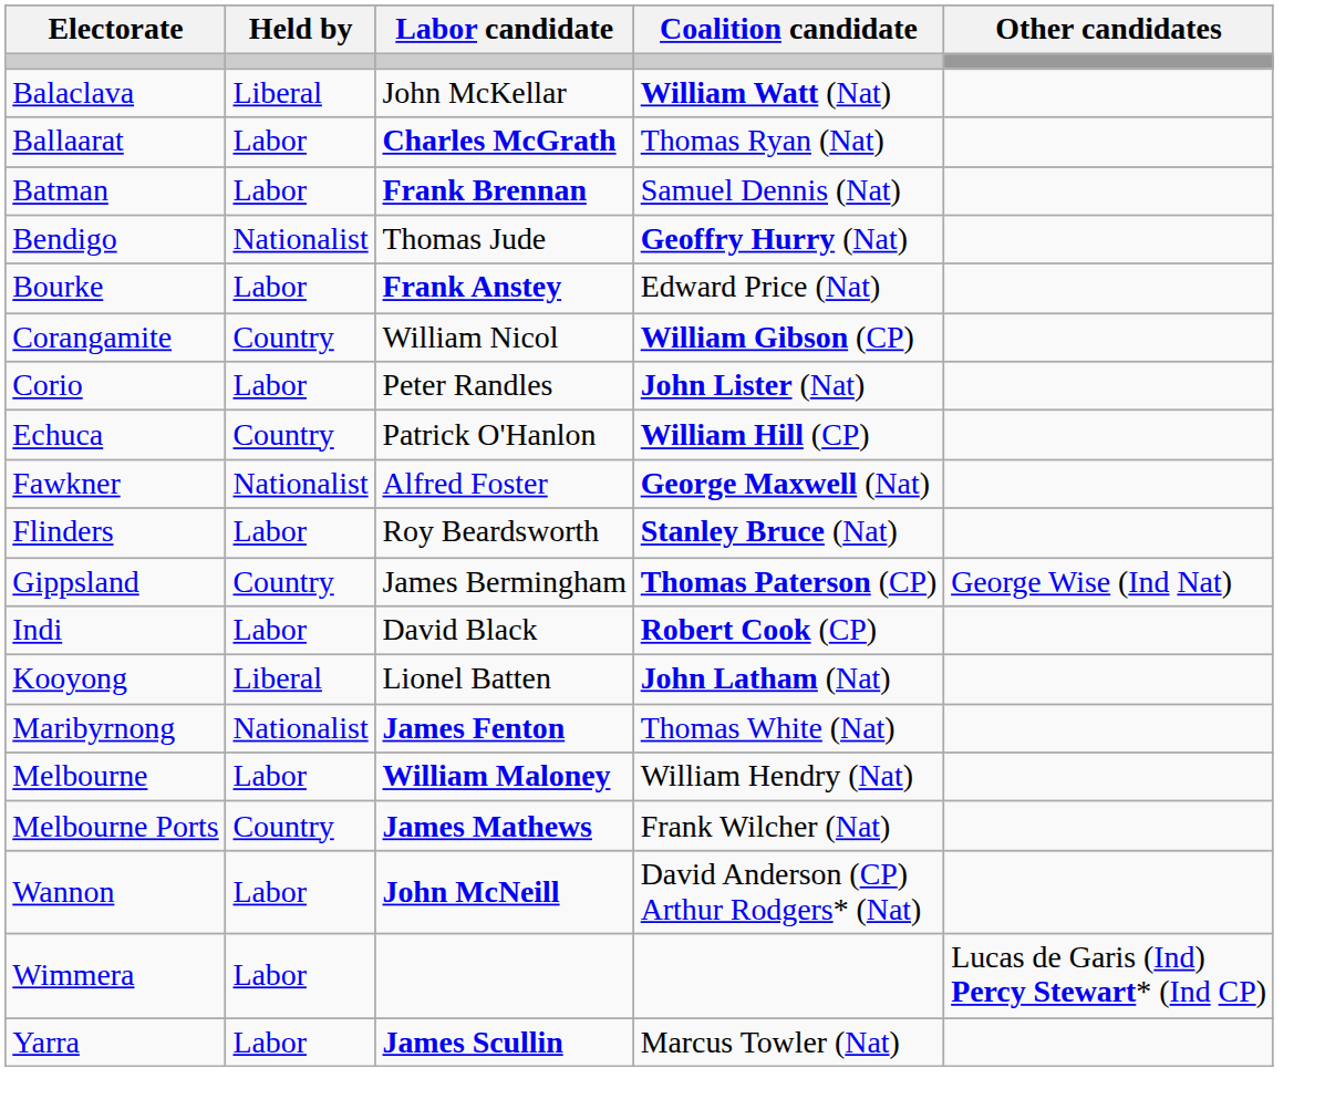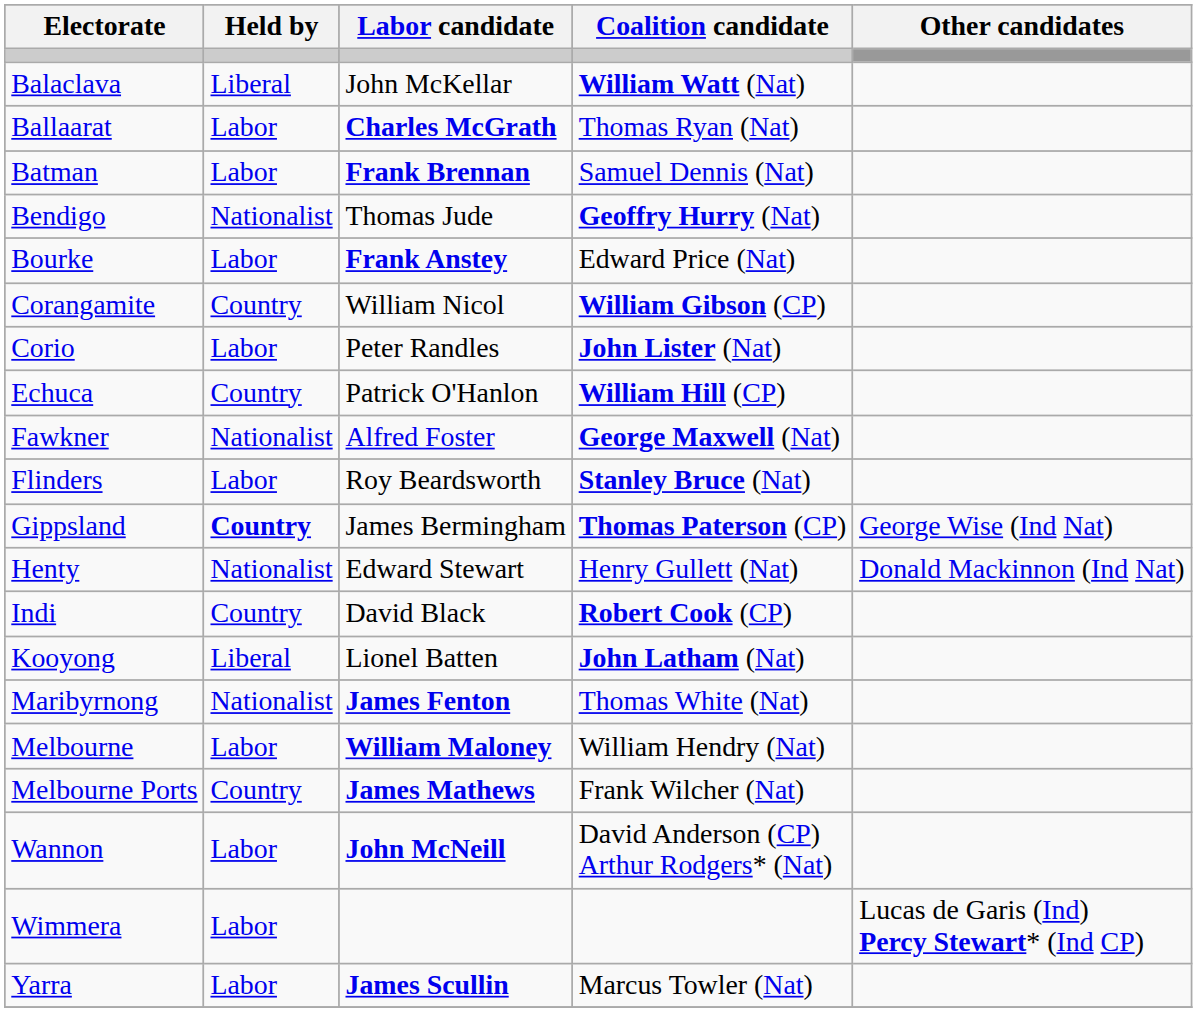 <table class="wikitable">
 <tr>
 <th>Electorate</th>
 <th>Held by</th>
 <th><a href='#'>Labor</a> candidate</th>
 <th><a href='#'>Coalition</a> candidate</th>
 <th>Other candidates</th>
 </tr>
 <tr bgcolor="#cccccc">
 <td></td>
 <td></td>
 <td></td>
 <td></td>
 <td bgcolor="#999999"></td>
 </tr>
 <tr>
 <td><a href='#'>Balaclava</a></td>
 <td><a href='#'>Liberal</a></td>
 <td>John McKellar</td>
 <td><strong><a href='#'>William Watt</a></strong> (<a href='#'>Nat</a>)</td>
 <td></td>
 </tr>
 <tr>
 <td><a href='#'>Ballaarat</a></td>
 <td><a href='#'>Labor</a></td>
 <td><strong><a href='#'>Charles McGrath</a></strong></td>
 <td><a href='#'>Thomas Ryan</a> (<a href='#'>Nat</a>)</td>
 <td></td>
 </tr>
 <tr>
 <td><a href='#'>Batman</a></td>
 <td><a href='#'>Labor</a></td>
 <td><strong><a href='#'>Frank Brennan</a></strong></td>
 <td><a href='#'>Samuel Dennis</a> (<a href='#'>Nat</a>)</td>
 <td></td>
 </tr>
 <tr>
 <td><a href='#'>Bendigo</a></td>
 <td><a href='#'>Nationalist</a></td>
 <td>Thomas Jude</td>
 <td><strong><a href='#'>Geoffry Hurry</a></strong> (<a href='#'>Nat</a>)</td>
 <td></td>
 </tr>
 <tr>
 <td><a href='#'>Bourke</a></td>
 <td><a href='#'>Labor</a></td>
 <td><strong><a href='#'>Frank Anstey</a></strong></td>
 <td>Edward Price (<a href='#'>Nat</a>)</td>
 <td></td>
 </tr>
 <tr>
 <td><a href='#'>Corangamite</a></td>
 <td><a href='#'>Country</a></td>
 <td>William Nicol</td>
 <td><strong><a href='#'>William Gibson</a></strong> (<a href='#'>CP</a>)</td>
 <td></td>
 </tr>
 <tr>
 <td><a href='#'>Corio</a></td>
 <td><a href='#'>Labor</a></td>
 <td>Peter Randles</td>
 <td><strong><a href='#'>John Lister</a></strong> (<a href='#'>Nat</a>)</td>
 <td></td>
 </tr>
 <tr>
 <td><a href='#'>Echuca</a></td>
 <td><a href='#'>Country</a></td>
 <td>Patrick O'Hanlon</td>
 <td><strong><a href='#'>William Hill</a></strong> (<a href='#'>CP</a>)</td>
 <td></td>
 </tr>
 <tr>
 <td><a href='#'>Fawkner</a></td>
 <td><a href='#'>Nationalist</a></td>
 <td><a href='#'>Alfred Foster</a></td>
 <td><strong><a href='#'>George Maxwell</a></strong> (<a href='#'>Nat</a>)</td>
 <td></td>
 </tr>
 <tr>
 <td><a href='#'>Flinders</a></td>
 <td><a href='#'>Labor</a></td>
 <td>Roy Beardsworth</td>
 <td><strong><a href='#'>Stanley Bruce</a></strong> (<a href='#'>Nat</a>)</td>
 <td></td>
 </tr>
 <tr>
 <td><a href='#'>Gippsland</a></td>
-<td><a href='#'>Country</a></td>
+<td><strong><a href='#'>Country</a></strong></td>
 <td>James Bermingham</td>
 <td><strong><a href='#'>Thomas Paterson</a></strong> (<a href='#'>CP</a>)</td>
 <td><a href='#'>George Wise</a> (<a href='#'>Ind</a> <a href='#'>Nat</a>)</td>
 </tr>
 <tr>
+<td><a href='#'>Henty</a></td>
+<td><a href='#'>Nationalist</a></td>
+<td>Edward Stewart</td>
+<td><a href='#'>Henry Gullett</a> (<a href='#'>Nat</a>)</td>
+<td><a href='#'>Donald Mackinnon</a> (<a href='#'>Ind</a> <a href='#'>Nat</a>)</td>
+</tr>
+<tr>
 <td><a href='#'>Indi</a></td>
-<td><a href='#'>Labor</a></td>
+<td><a href='#'>Country</a></td>
 <td>David Black</td>
 <td><strong><a href='#'>Robert Cook</a></strong> (<a href='#'>CP</a>)</td>
 <td></td>
 </tr>
 <tr>
 <td><a href='#'>Kooyong</a></td>
 <td><a href='#'>Liberal</a></td>
 <td>Lionel Batten</td>
 <td><strong><a href='#'>John Latham</a></strong> (<a href='#'>Nat</a>)</td>
 <td></td>
 </tr>
 <tr>
 <td><a href='#'>Maribyrnong</a></td>
 <td><a href='#'>Nationalist</a></td>
 <td><strong><a href='#'>James Fenton</a></strong></td>
 <td><a href='#'>Thomas White</a> (<a href='#'>Nat</a>)</td>
 <td></td>
 </tr>
 <tr>
 <td><a href='#'>Melbourne</a></td>
 <td><a href='#'>Labor</a></td>
 <td><strong><a href='#'>William Maloney</a></strong></td>
 <td>William Hendry (<a href='#'>Nat</a>)</td>
 <td></td>
 </tr>
 <tr>
 <td><a href='#'>Melbourne Ports</a></td>
 <td><a href='#'>Country</a></td>
 <td><strong><a href='#'>James Mathews</a></strong></td>
 <td>Frank Wilcher (<a href='#'>Nat</a>)</td>
 <td></td>
 </tr>
 <tr>
 <td><a href='#'>Wannon</a></td>
 <td><a href='#'>Labor</a></td>
 <td><strong><a href='#'>John McNeill</a></strong></td>
 <td>David Anderson (<a href='#'>CP</a>)<br><a href='#'>Arthur Rodgers</a>* (<a href='#'>Nat</a>)</td>
 <td></td>
 </tr>
 <tr>
 <td><a href='#'>Wimmera</a></td>
 <td><a href='#'>Labor</a></td>
 <td></td>
 <td></td>
 <td>Lucas de Garis (<a href='#'>Ind</a>)<br><strong><a href='#'>Percy Stewart</a></strong>* (<a href='#'>Ind</a> <a href='#'>CP</a>)</td>
 </tr>
 <tr>
 <td><a href='#'>Yarra</a></td>
 <td><a href='#'>Labor</a></td>
 <td><strong><a href='#'>James Scullin</a></strong></td>
 <td>Marcus Towler (<a href='#'>Nat</a>)</td>
 <td></td>
 </tr>
 <tr>
 </tr>
 </table>
